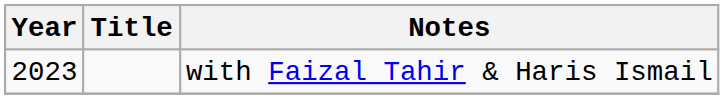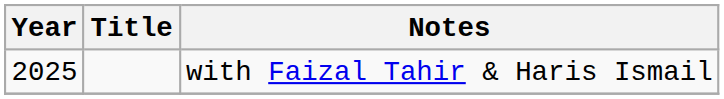 <table class="wikitable">
 <tr>
 <th>Year</th>
 <th>Title</th>
 <th>Notes</th>
 </tr>
 <tr>
-<td>2023</td>
+<td>2025</td>
 <td></td>
 <td>with <a href='#'>Faizal Tahir</a> & Haris Ismail</td>
 </tr>
 <tr>
 </tr>
 </table>
